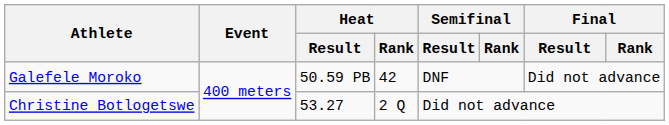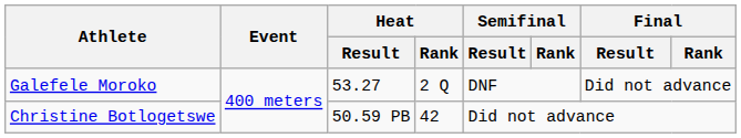 <table class="wikitable">
 <tr>
 <th rowspan="2"><small>Athlete</small></th>
 <th rowspan="2"><small>Event</small></th>
 <th colspan="2"><small>Heat</small></th>
 <th colspan="2"><small>Semifinal</small></th>
 <th colspan="2"><small>Final</small></th>
 </tr>
 <tr>
 <th><small>Result</small></th>
 <th><small>Rank</small></th>
 <th><small>Result</small></th>
 <th><small>Rank</small></th>
 <th><small>Result</small></th>
 <th><small>Rank</small></th>
 </tr>
 <tr>
 <td><a href='#'><small>Galefele Moroko</small></a></td>
 <td rowspan="2"><small><a href='#'>400 meters</a></small></td>
-<td><small>50.59 PB</small></td>
-<td><small>42</small></td>
+<td><small>53.27</small></td>
+<td><small>2 Q</small></td>
 <td colspan="2"><small>DNF</small></td>
 <td colspan="2"><small>Did not advance</small></td>
 </tr>
 <tr>
 <td><a href='#'><small>Christine Botlogetswe</small></a></td>
-<td><small>53.27</small></td>
-<td><small>2 Q</small></td>
+<td><small>50.59 PB</small></td>
+<td><small>42</small></td>
 <td colspan="4"><small>Did not advance</small></td>
 </tr>
 </table>
